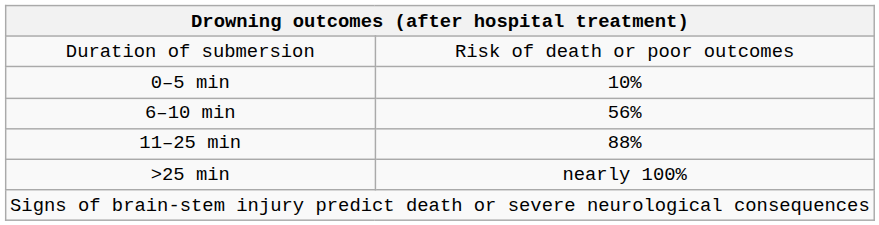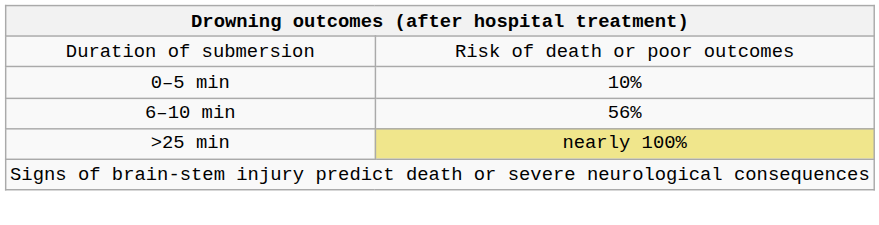 <table class="wikitable" style = "float: right; margin-left:15px; text-align:center">
 <tr>
 <th colspan="2">Drowning outcomes (after hospital treatment)</th>
 </tr>
 <tr>
 <td>Duration of submersion</td>
 <td>Risk of death or poor outcomes</td>
 </tr>
 <tr>
 <td>0–5 min</td>
 <td>10%</td>
 </tr>
 <tr>
 <td>6–10 min</td>
 <td>56%</td>
 </tr>
 <tr>
-<td>11–25 min</td>
-<td>88%</td>
-</tr>
-<tr>
 <td>>25 min</td>
-<td>nearly 100%</td>
+<td style="background: khaki;">nearly 100%</td>
 </tr>
 <tr>
 <td colspan="2">Signs of brain-stem injury predict death or severe neurological consequences</td>
 </tr>
 </table>
